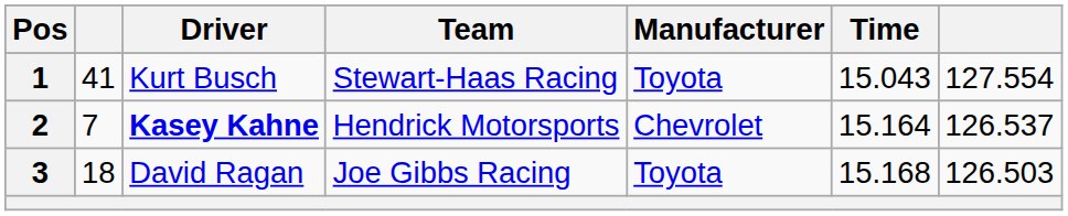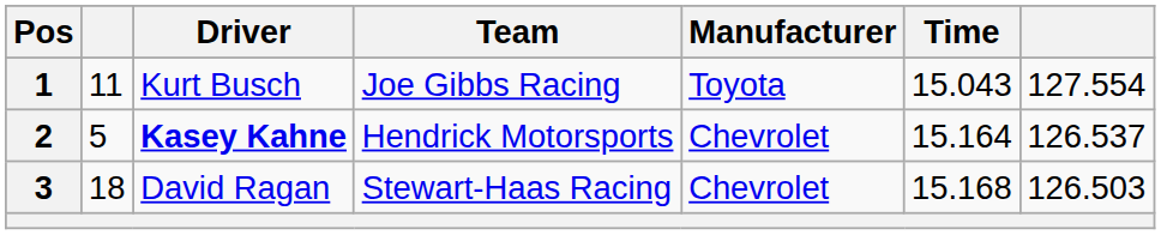 <table class="wikitable" style="font-size:95%">
 <tr>
 <th>Pos</th>
 <th></th>
 <th>Driver</th>
 <th>Team</th>
 <th>Manufacturer</th>
 <th>Time</th>
 <th></th>
 </tr>
 <tr>
 <th>1</th>
-<td>41</td>
+<td>11</td>
 <td><a href='#'>Kurt Busch</a></td>
-<td><a href='#'>Stewart-Haas Racing</a></td>
+<td><a href='#'>Joe Gibbs Racing</a></td>
 <td><a href='#'>Toyota</a></td>
 <td>15.043</td>
 <td>127.554</td>
 </tr>
 <tr>
 <th>2</th>
-<td>7</td>
+<td>5</td>
 <td><strong><a href='#'>Kasey Kahne</a></strong></td>
 <td><a href='#'>Hendrick Motorsports</a></td>
 <td><a href='#'>Chevrolet</a></td>
 <td>15.164</td>
 <td>126.537</td>
 </tr>
 <tr>
 <th>3</th>
 <td>18</td>
 <td><a href='#'>David Ragan</a></td>
-<td><a href='#'>Joe Gibbs Racing</a></td>
-<td><a href='#'>Toyota</a></td>
+<td><a href='#'>Stewart-Haas Racing</a></td>
+<td><a href='#'>Chevrolet</a></td>
 <td>15.168</td>
 <td>126.503</td>
 </tr>
 <tr>
 <th colspan="7"></th>
 </tr>
 </table>
